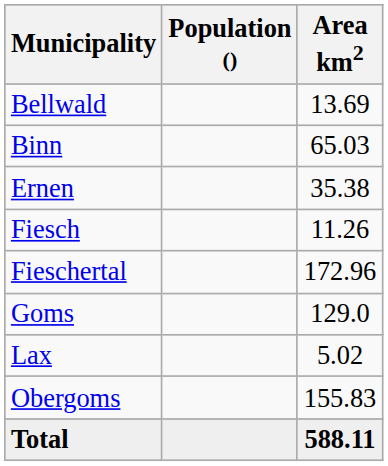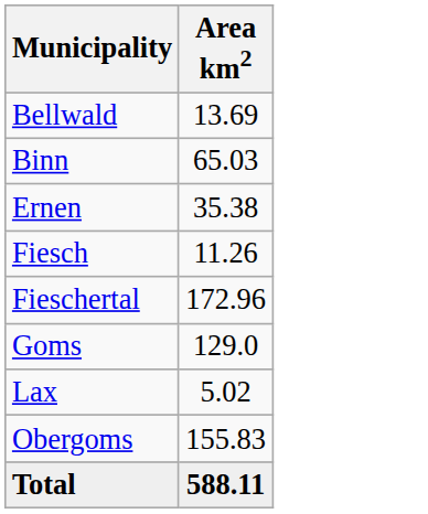 <table class="wikitable">
 <tr>
 <th>Municipality</th>
-<th>Population<br><small>()</small></th>
 <th>Area <br>km<sup>2</sup></th>
 </tr>
 <tr>
 <td><a href='#'>Bellwald</a></td>
-<td align="center"></td>
 <td align="center">13.69</td>
 </tr>
 <tr>
 <td><a href='#'>Binn</a></td>
-<td align="center"></td>
 <td align="center">65.03</td>
 </tr>
 <tr>
 <td><a href='#'>Ernen</a></td>
-<td align="center"></td>
 <td align="center">35.38</td>
 </tr>
 <tr>
 <td><a href='#'>Fiesch</a></td>
-<td align="center"></td>
 <td align="center">11.26</td>
 </tr>
 <tr>
 <td><a href='#'>Fieschertal</a></td>
-<td align="center"></td>
 <td align="center">172.96</td>
 </tr>
 <tr>
 <td><a href='#'>Goms</a></td>
-<td align="center"></td>
 <td align="center">129.0</td>
 </tr>
 <tr>
 <td><a href='#'>Lax</a></td>
-<td align="center"></td>
 <td align="center">5.02</td>
 </tr>
 <tr>
 <td><a href='#'>Obergoms</a></td>
-<td align="center"></td>
 <td align="center">155.83</td>
 </tr>
 <tr>
 <td bgcolor="#EFEFEF"><strong>Total</strong></td>
-<td bgcolor="#EFEFEF" align="center"></td>
 <td bgcolor="#EFEFEF" align="center"><strong>588.11</strong></td>
 </tr>
 </table>
